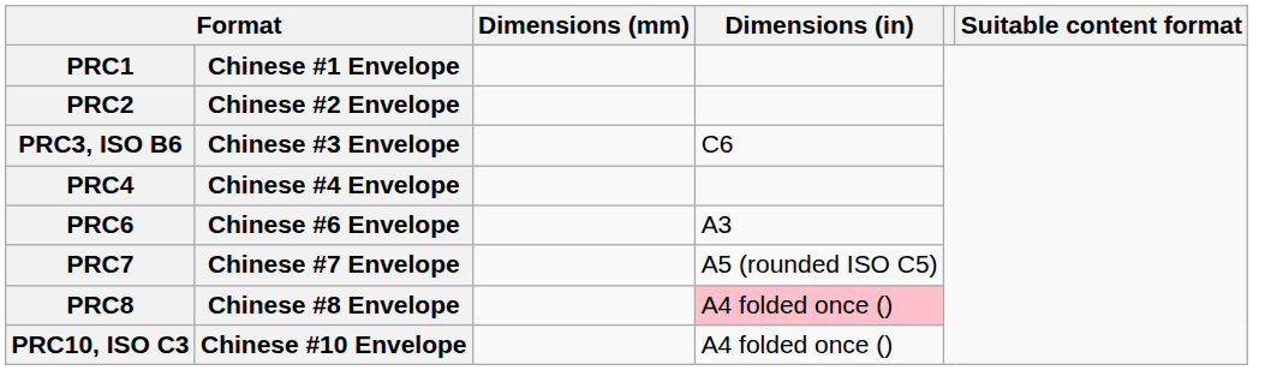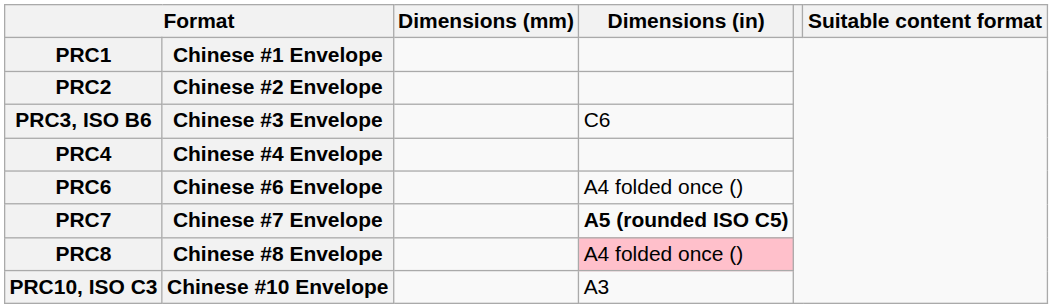 <table class="wikitable sortable">
 <tr>
 <th colspan=2>Format</th>
 <th>Dimensions (mm)</th>
 <th>Dimensions (in)</th>
 <th></th>
 <th>Suitable content format</th>
 </tr>
 <tr>
 <th>PRC1</th>
 <th>Chinese #1 Envelope</th>
 <td></td>
 <td></td>
 </tr>
 <tr>
 <th>PRC2</th>
 <th>Chinese #2 Envelope</th>
 <td> </td>
 <td></td>
 </tr>
 <tr>
 <th>PRC3, ISO B6</th>
 <th>Chinese #3 Envelope</th>
 <td></td>
 <td>C6</td>
 </tr>
 <tr>
 <th>PRC4</th>
 <th>Chinese #4 Envelope</th>
 <td></td>
 <td></td>
 </tr>
 <tr>
 <th>PRC6</th>
 <th>Chinese #6 Envelope</th>
 <td></td>
-<td>A3</td>
+<td>A4 folded once ()</td>
 </tr>
 <tr>
 <th>PRC7</th>
 <th>Chinese #7 Envelope</th>
 <td></td>
-<td>A5 (rounded ISO C5)</td>
+<td><strong>A5 (rounded ISO C5)</strong></td>
 </tr>
 <tr>
 <th>PRC8</th>
 <th>Chinese #8 Envelope</th>
 <td></td>
 <td style="background: pink;">A4 folded once ()</td>
 </tr>
 <tr>
 <th>PRC10, ISO C3</th>
 <th>Chinese #10 Envelope</th>
 <td></td>
-<td>A4 folded once ()</td>
+<td>A3</td>
 </tr>
 </table>
